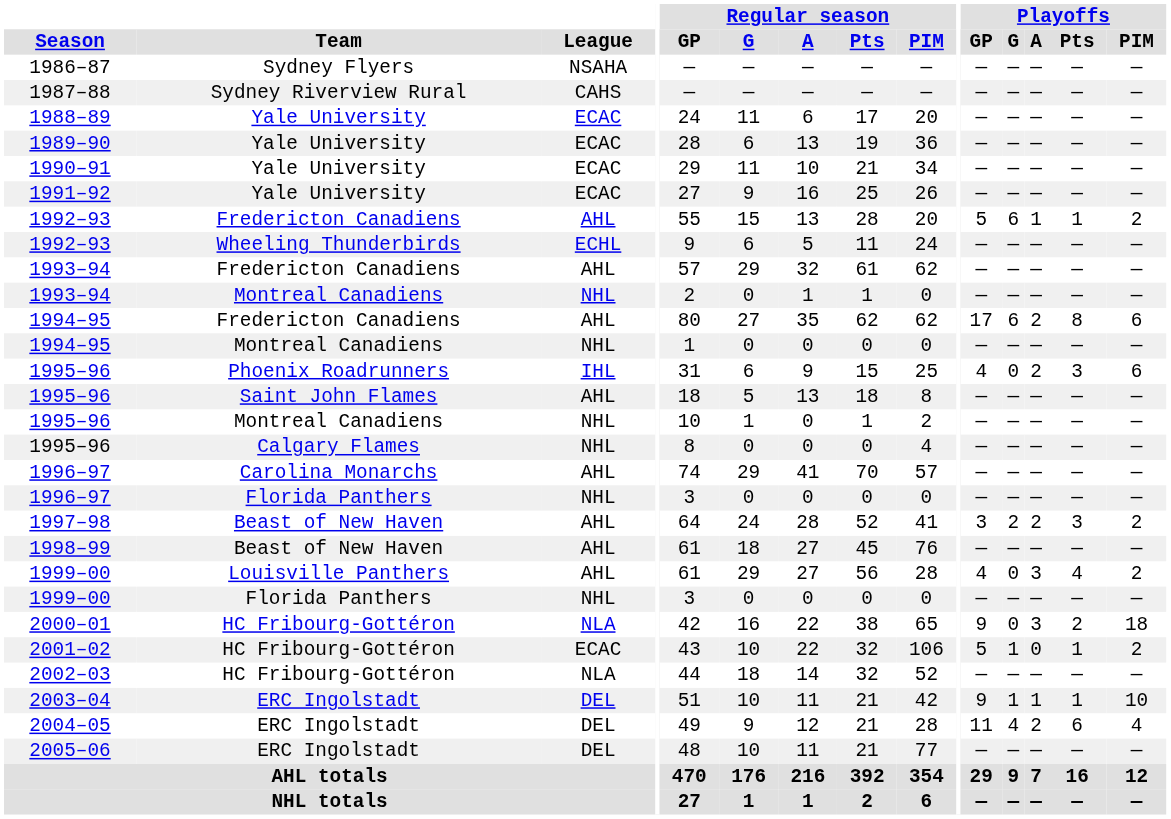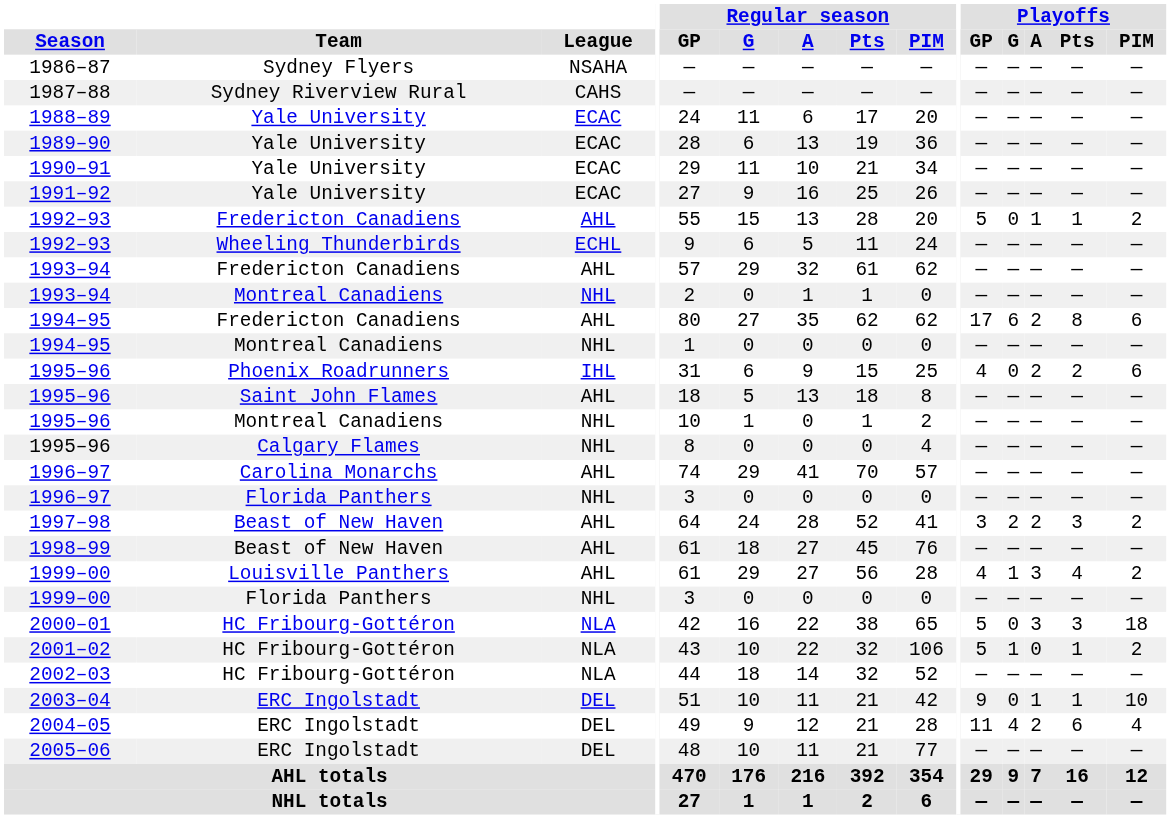 <table border="0" cellpadding="1" cellspacing="0" style="text-align:center; width:60em">
 <tr bgcolor="#e0e0e0">
 <th colspan="3" bgcolor="#ffffff"></th>
 <th rowspan="100" bgcolor="#ffffff"></th>
 <th colspan="5"><a href='#'>Regular season</a></th>
 <th rowspan="100" bgcolor="#ffffff"></th>
 <th colspan="5"><a href='#'>Playoffs</a></th>
 </tr>
 <tr bgcolor="#e0e0e0">
 <th><a href='#'>Season</a></th>
 <th>Team</th>
 <th>League</th>
 <th>GP</th>
 <th><a href='#'>G</a></th>
 <th><a href='#'>A</a></th>
 <th><a href='#'>Pts</a></th>
 <th><a href='#'>PIM</a></th>
 <th>GP</th>
 <th>G</th>
 <th>A</th>
 <th>Pts</th>
 <th>PIM</th>
 </tr>
 <tr>
 <td>1986–87</td>
 <td>Sydney Flyers</td>
 <td>NSAHA</td>
 <td>—</td>
 <td>—</td>
 <td>—</td>
 <td>—</td>
 <td>—</td>
 <td>—</td>
 <td>—</td>
 <td>—</td>
 <td>—</td>
 <td>—</td>
 </tr>
 <tr bgcolor="#f0f0f0">
 <td>1987–88</td>
 <td>Sydney Riverview Rural</td>
 <td>CAHS</td>
 <td>—</td>
 <td>—</td>
 <td>—</td>
 <td>—</td>
 <td>—</td>
 <td>—</td>
 <td>—</td>
 <td>—</td>
 <td>—</td>
 <td>—</td>
 </tr>
 <tr>
 <td><a href='#'>1988–89</a></td>
 <td><a href='#'>Yale University</a></td>
 <td><a href='#'>ECAC</a></td>
 <td>24</td>
 <td>11</td>
 <td>6</td>
 <td>17</td>
 <td>20</td>
 <td>—</td>
 <td>—</td>
 <td>—</td>
 <td>—</td>
 <td>—</td>
 </tr>
 <tr bgcolor="#f0f0f0">
 <td><a href='#'>1989–90</a></td>
 <td>Yale University</td>
 <td>ECAC</td>
 <td>28</td>
 <td>6</td>
 <td>13</td>
 <td>19</td>
 <td>36</td>
 <td>—</td>
 <td>—</td>
 <td>—</td>
 <td>—</td>
 <td>—</td>
 </tr>
 <tr>
 <td><a href='#'>1990–91</a></td>
 <td>Yale University</td>
 <td>ECAC</td>
 <td>29</td>
 <td>11</td>
 <td>10</td>
 <td>21</td>
 <td>34</td>
 <td>—</td>
 <td>—</td>
 <td>—</td>
 <td>—</td>
 <td>—</td>
 </tr>
 <tr bgcolor="#f0f0f0">
 <td><a href='#'>1991–92</a></td>
 <td>Yale University</td>
 <td>ECAC</td>
 <td>27</td>
 <td>9</td>
 <td>16</td>
 <td>25</td>
 <td>26</td>
 <td>—</td>
 <td>—</td>
 <td>—</td>
 <td>—</td>
 <td>—</td>
 </tr>
 <tr>
 <td><a href='#'>1992–93</a></td>
 <td><a href='#'>Fredericton Canadiens</a></td>
 <td><a href='#'>AHL</a></td>
 <td>55</td>
 <td>15</td>
 <td>13</td>
 <td>28</td>
 <td>20</td>
 <td>5</td>
-<td>6</td>
+<td>0</td>
 <td>1</td>
 <td>1</td>
 <td>2</td>
 </tr>
 <tr bgcolor="#f0f0f0">
 <td><a href='#'>1992–93</a></td>
 <td><a href='#'>Wheeling Thunderbirds</a></td>
 <td><a href='#'>ECHL</a></td>
 <td>9</td>
 <td>6</td>
 <td>5</td>
 <td>11</td>
 <td>24</td>
 <td>—</td>
 <td>—</td>
 <td>—</td>
 <td>—</td>
 <td>—</td>
 </tr>
 <tr>
 <td><a href='#'>1993–94</a></td>
 <td>Fredericton Canadiens</td>
 <td>AHL</td>
 <td>57</td>
 <td>29</td>
 <td>32</td>
 <td>61</td>
 <td>62</td>
 <td>—</td>
 <td>—</td>
 <td>—</td>
 <td>—</td>
 <td>—</td>
 </tr>
 <tr bgcolor="#f0f0f0">
 <td><a href='#'>1993–94</a></td>
 <td><a href='#'>Montreal Canadiens</a></td>
 <td><a href='#'>NHL</a></td>
 <td>2</td>
 <td>0</td>
 <td>1</td>
 <td>1</td>
 <td>0</td>
 <td>—</td>
 <td>—</td>
 <td>—</td>
 <td>—</td>
 <td>—</td>
 </tr>
 <tr>
 <td><a href='#'>1994–95</a></td>
 <td>Fredericton Canadiens</td>
 <td>AHL</td>
 <td>80</td>
 <td>27</td>
 <td>35</td>
 <td>62</td>
 <td>62</td>
 <td>17</td>
 <td>6</td>
 <td>2</td>
 <td>8</td>
 <td>6</td>
 </tr>
 <tr bgcolor="#f0f0f0">
 <td><a href='#'>1994–95</a></td>
 <td>Montreal Canadiens</td>
 <td>NHL</td>
 <td>1</td>
 <td>0</td>
 <td>0</td>
 <td>0</td>
 <td>0</td>
 <td>—</td>
 <td>—</td>
 <td>—</td>
 <td>—</td>
 <td>—</td>
 </tr>
 <tr>
 <td><a href='#'>1995–96</a></td>
 <td><a href='#'>Phoenix Roadrunners</a></td>
 <td><a href='#'>IHL</a></td>
 <td>31</td>
 <td>6</td>
 <td>9</td>
 <td>15</td>
 <td>25</td>
 <td>4</td>
 <td>0</td>
 <td>2</td>
-<td>3</td>
+<td>2</td>
 <td>6</td>
 </tr>
 <tr bgcolor="#f0f0f0">
 <td><a href='#'>1995–96</a></td>
 <td><a href='#'>Saint John Flames</a></td>
 <td>AHL</td>
 <td>18</td>
 <td>5</td>
 <td>13</td>
 <td>18</td>
 <td>8</td>
 <td>—</td>
 <td>—</td>
 <td>—</td>
 <td>—</td>
 <td>—</td>
 </tr>
 <tr>
 <td><a href='#'>1995–96</a></td>
 <td>Montreal Canadiens</td>
 <td>NHL</td>
 <td>10</td>
 <td>1</td>
 <td>0</td>
 <td>1</td>
 <td>2</td>
 <td>—</td>
 <td>—</td>
 <td>—</td>
 <td>—</td>
 <td>—</td>
 </tr>
 <tr bgcolor="#f0f0f0">
 <td>1995–96</td>
 <td><a href='#'>Calgary Flames</a></td>
 <td>NHL</td>
 <td>8</td>
 <td>0</td>
 <td>0</td>
 <td>0</td>
 <td>4</td>
 <td>—</td>
 <td>—</td>
 <td>—</td>
 <td>—</td>
 <td>—</td>
 </tr>
 <tr>
 <td><a href='#'>1996–97</a></td>
 <td><a href='#'>Carolina Monarchs</a></td>
 <td>AHL</td>
 <td>74</td>
 <td>29</td>
 <td>41</td>
 <td>70</td>
 <td>57</td>
 <td>—</td>
 <td>—</td>
 <td>—</td>
 <td>—</td>
 <td>—</td>
 </tr>
 <tr bgcolor="#f0f0f0">
 <td><a href='#'>1996–97</a></td>
 <td><a href='#'>Florida Panthers</a></td>
 <td>NHL</td>
 <td>3</td>
 <td>0</td>
 <td>0</td>
 <td>0</td>
 <td>0</td>
 <td>—</td>
 <td>—</td>
 <td>—</td>
 <td>—</td>
 <td>—</td>
 </tr>
 <tr>
 <td><a href='#'>1997–98</a></td>
 <td><a href='#'>Beast of New Haven</a></td>
 <td>AHL</td>
 <td>64</td>
 <td>24</td>
 <td>28</td>
 <td>52</td>
 <td>41</td>
 <td>3</td>
 <td>2</td>
 <td>2</td>
 <td>3</td>
 <td>2</td>
 </tr>
 <tr bgcolor="#f0f0f0">
 <td><a href='#'>1998–99</a></td>
 <td>Beast of New Haven</td>
 <td>AHL</td>
 <td>61</td>
 <td>18</td>
 <td>27</td>
 <td>45</td>
 <td>76</td>
 <td>—</td>
 <td>—</td>
 <td>—</td>
 <td>—</td>
 <td>—</td>
 </tr>
 <tr>
 <td><a href='#'>1999–00</a></td>
 <td><a href='#'>Louisville Panthers</a></td>
 <td>AHL</td>
 <td>61</td>
 <td>29</td>
 <td>27</td>
 <td>56</td>
 <td>28</td>
 <td>4</td>
-<td>0</td>
+<td>1</td>
 <td>3</td>
 <td>4</td>
 <td>2</td>
 </tr>
 <tr bgcolor="#f0f0f0">
 <td><a href='#'>1999–00</a></td>
 <td>Florida Panthers</td>
 <td>NHL</td>
 <td>3</td>
 <td>0</td>
 <td>0</td>
 <td>0</td>
 <td>0</td>
 <td>—</td>
 <td>—</td>
 <td>—</td>
 <td>—</td>
 <td>—</td>
 </tr>
 <tr>
 <td><a href='#'>2000–01</a></td>
 <td><a href='#'>HC Fribourg-Gottéron</a></td>
 <td><a href='#'>NLA</a></td>
 <td>42</td>
 <td>16</td>
 <td>22</td>
 <td>38</td>
 <td>65</td>
-<td>9</td>
+<td>5</td>
 <td>0</td>
 <td>3</td>
-<td>2</td>
+<td>3</td>
 <td>18</td>
 </tr>
 <tr bgcolor="#f0f0f0">
 <td><a href='#'>2001–02</a></td>
 <td>HC Fribourg-Gottéron</td>
-<td>ECAC</td>
+<td>NLA</td>
 <td>43</td>
 <td>10</td>
 <td>22</td>
 <td>32</td>
 <td>106</td>
 <td>5</td>
 <td>1</td>
 <td>0</td>
 <td>1</td>
 <td>2</td>
 </tr>
 <tr>
 <td><a href='#'>2002–03</a></td>
 <td>HC Fribourg-Gottéron</td>
 <td>NLA</td>
 <td>44</td>
 <td>18</td>
 <td>14</td>
 <td>32</td>
 <td>52</td>
 <td>—</td>
 <td>—</td>
 <td>—</td>
 <td>—</td>
 <td>—</td>
 </tr>
 <tr bgcolor="#f0f0f0">
 <td><a href='#'>2003–04</a></td>
 <td><a href='#'>ERC Ingolstadt</a></td>
 <td><a href='#'>DEL</a></td>
 <td>51</td>
 <td>10</td>
 <td>11</td>
 <td>21</td>
 <td>42</td>
 <td>9</td>
-<td>1</td>
+<td>0</td>
 <td>1</td>
 <td>1</td>
 <td>10</td>
 </tr>
 <tr>
 <td><a href='#'>2004–05</a></td>
 <td>ERC Ingolstadt</td>
 <td>DEL</td>
 <td>49</td>
 <td>9</td>
 <td>12</td>
 <td>21</td>
 <td>28</td>
 <td>11</td>
 <td>4</td>
 <td>2</td>
 <td>6</td>
 <td>4</td>
 </tr>
 <tr bgcolor="#f0f0f0">
 <td><a href='#'>2005–06</a></td>
 <td>ERC Ingolstadt</td>
 <td>DEL</td>
 <td>48</td>
 <td>10</td>
 <td>11</td>
 <td>21</td>
 <td>77</td>
 <td>—</td>
 <td>—</td>
 <td>—</td>
 <td>—</td>
 <td>—</td>
 </tr>
 <tr bgcolor="#e0e0e0">
 <th colspan="3">AHL totals</th>
 <th>470</th>
 <th>176</th>
 <th>216</th>
 <th>392</th>
 <th>354</th>
 <th>29</th>
 <th>9</th>
 <th>7</th>
 <th>16</th>
 <th>12</th>
 </tr>
 <tr bgcolor="#e0e0e0">
 <th colspan="3">NHL totals</th>
 <th>27</th>
 <th>1</th>
 <th>1</th>
 <th>2</th>
 <th>6</th>
 <th>—</th>
 <th>—</th>
 <th>—</th>
 <th>—</th>
 <th>—</th>
 </tr>
 </table>
